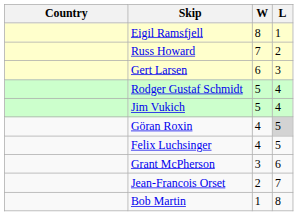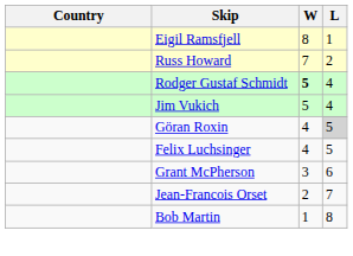 <table class="wikitable">
 <tr>
 <th width="160">Country</th>
 <th width="160">Skip</th>
 <th width="20">W</th>
 <th width="20">L</th>
 </tr>
 <tr bgcolor=#ffffcc>
 <td></td>
 <td><a href='#'>Eigil Ramsfjell</a></td>
 <td>8</td>
 <td>1</td>
 </tr>
 <tr bgcolor=#ffffcc>
 <td></td>
 <td><a href='#'>Russ Howard</a></td>
 <td>7</td>
 <td>2</td>
 </tr>
-<tr bgcolor=#ffffcc>
-<td></td>
-<td><a href='#'>Gert Larsen</a></td>
-<td>6</td>
-<td>3</td>
-</tr>
 <tr bgcolor=#ccffcc>
 <td></td>
 <td><a href='#'>Rodger Gustaf Schmidt</a></td>
-<td>5</td>
+<td><strong>5</strong></td>
 <td>4</td>
 </tr>
 <tr bgcolor=#ccffcc>
 <td></td>
 <td><a href='#'>Jim Vukich</a></td>
 <td>5</td>
 <td>4</td>
 </tr>
 <tr>
 <td></td>
 <td><a href='#'>Göran Roxin</a></td>
 <td>4</td>
 <td style="background: lightgrey;">5</td>
 </tr>
 <tr>
 <td></td>
 <td><a href='#'>Felix Luchsinger</a></td>
 <td>4</td>
 <td>5</td>
 </tr>
 <tr>
 <td></td>
 <td><a href='#'>Grant McPherson</a></td>
 <td>3</td>
 <td>6</td>
 </tr>
 <tr>
 <td></td>
 <td><a href='#'>Jean-Francois Orset</a></td>
 <td>2</td>
 <td>7</td>
 </tr>
 <tr>
 <td></td>
 <td><a href='#'>Bob Martin</a></td>
 <td>1</td>
 <td>8</td>
 </tr>
 </table>
